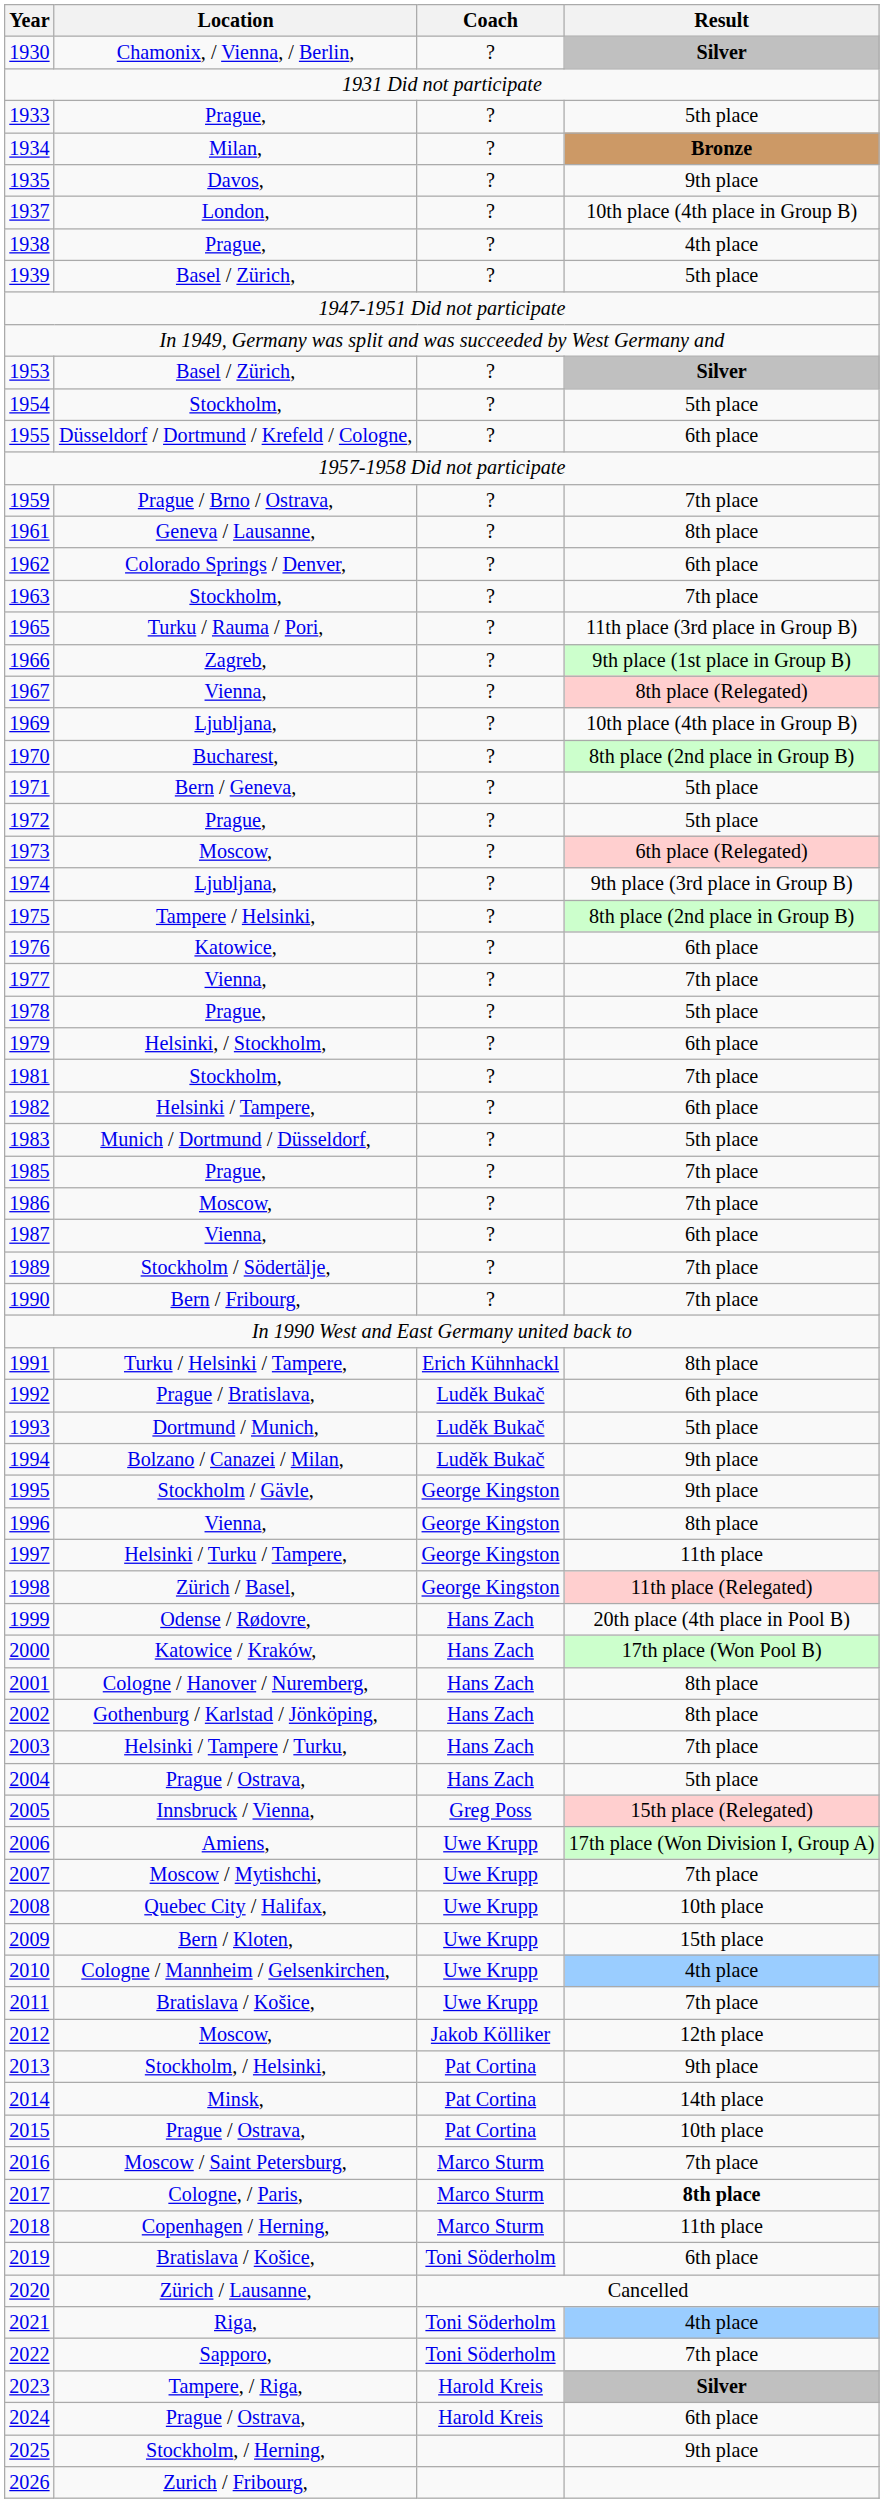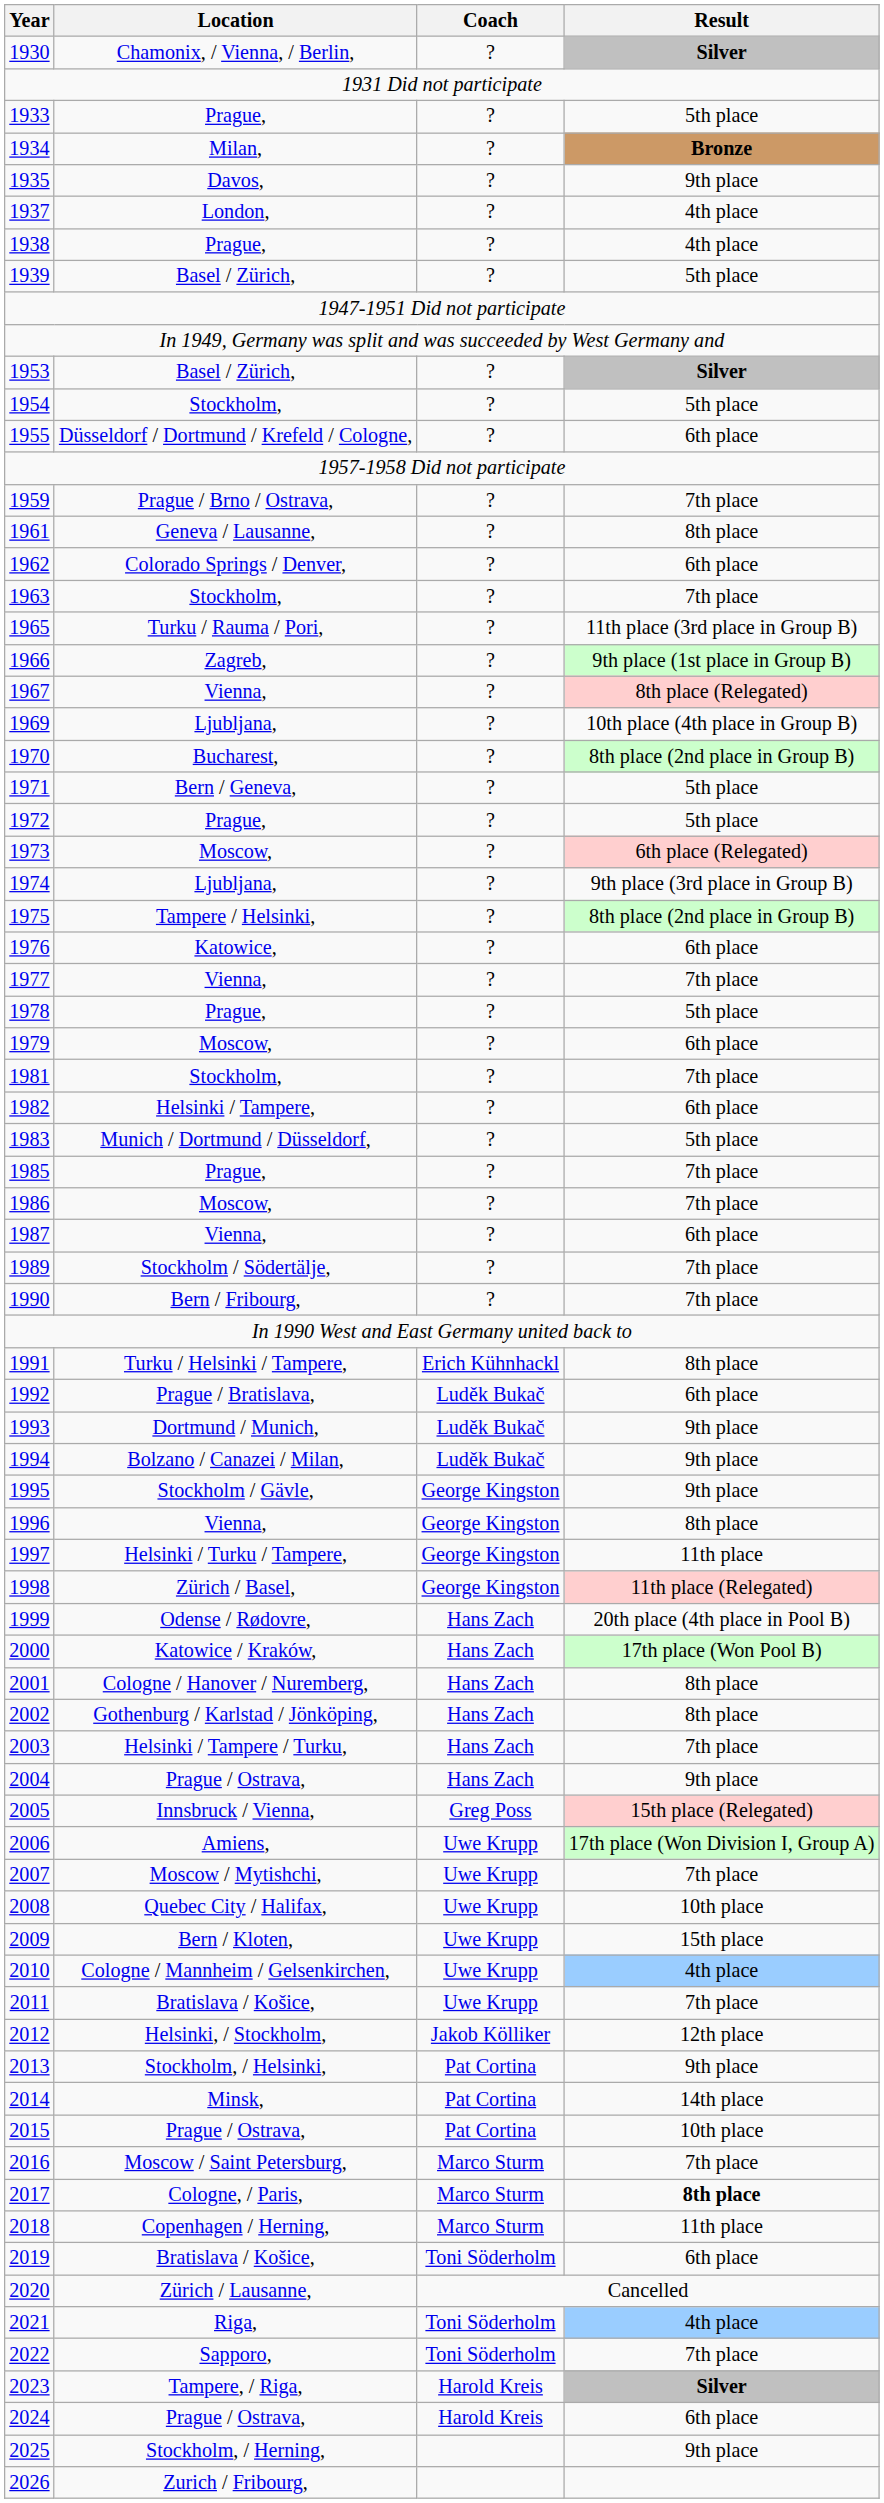 <table class="wikitable sortable" style="text-align:center;">
 <tr>
 <th>Year</th>
 <th>Location</th>
 <th>Coach</th>
 <th>Result</th>
 </tr>
 <tr>
 <td><a href='#'>1930</a></td>
 <td><a href='#'>Chamonix</a>,  / <a href='#'>Vienna</a>,  / <a href='#'>Berlin</a>, </td>
 <td>?</td>
 <td style="background:silver;"><strong>Silver</strong></td>
 </tr>
 <tr>
 <td colspan=4><em>1931 Did not participate</em></td>
 </tr>
 <tr>
 <td><a href='#'>1933</a></td>
 <td><a href='#'>Prague</a>, </td>
 <td>?</td>
 <td>5th place</td>
 </tr>
 <tr>
 <td><a href='#'>1934</a></td>
 <td><a href='#'>Milan</a>, </td>
 <td>?</td>
 <td style="background:#c96;"><strong>Bronze</strong></td>
 </tr>
 <tr>
 <td><a href='#'>1935</a></td>
 <td><a href='#'>Davos</a>, </td>
 <td>?</td>
 <td>9th place</td>
 </tr>
 <tr>
 <td><a href='#'>1937</a></td>
 <td><a href='#'>London</a>, </td>
 <td>?</td>
-<td>10th place (4th place in Group B)</td>
+<td>4th place</td>
 </tr>
 <tr>
 <td><a href='#'>1938</a></td>
 <td><a href='#'>Prague</a>, </td>
 <td>?</td>
 <td>4th place</td>
 </tr>
 <tr>
 <td><a href='#'>1939</a></td>
 <td><a href='#'>Basel</a> / <a href='#'>Zürich</a>, </td>
 <td>?</td>
 <td>5th place</td>
 </tr>
 <tr>
 <td colspan=4><em>1947-1951 Did not participate</em></td>
 </tr>
 <tr>
 <td colspan=4><em>In 1949, Germany was split and was succeeded by  West Germany and </em></td>
 </tr>
 <tr>
 <td><a href='#'>1953</a></td>
 <td><a href='#'>Basel</a> / <a href='#'>Zürich</a>, </td>
 <td>?</td>
 <td style="background:silver;"><strong>Silver</strong></td>
 </tr>
 <tr>
 <td><a href='#'>1954</a></td>
 <td><a href='#'>Stockholm</a>, </td>
 <td>?</td>
 <td>5th place</td>
 </tr>
 <tr>
 <td><a href='#'>1955</a></td>
 <td><a href='#'>Düsseldorf</a> / <a href='#'>Dortmund</a> / <a href='#'>Krefeld</a> / <a href='#'>Cologne</a>, </td>
 <td>?</td>
 <td>6th place</td>
 </tr>
 <tr>
 <td colspan=4><em>1957-1958 Did not participate</em></td>
 </tr>
 <tr>
 <td><a href='#'>1959</a></td>
 <td><a href='#'>Prague</a> / <a href='#'>Brno</a> / <a href='#'>Ostrava</a>, </td>
 <td>?</td>
 <td>7th place</td>
 </tr>
 <tr>
 <td><a href='#'>1961</a></td>
 <td><a href='#'>Geneva</a> / <a href='#'>Lausanne</a>, </td>
 <td>?</td>
 <td>8th place</td>
 </tr>
 <tr>
 <td><a href='#'>1962</a></td>
 <td><a href='#'>Colorado Springs</a> / <a href='#'>Denver</a>, </td>
 <td>?</td>
 <td>6th place</td>
 </tr>
 <tr>
 <td><a href='#'>1963</a></td>
 <td><a href='#'>Stockholm</a>, </td>
 <td>?</td>
 <td>7th place</td>
 </tr>
 <tr>
 <td><a href='#'>1965</a></td>
 <td><a href='#'>Turku</a> / <a href='#'>Rauma</a> / <a href='#'>Pori</a>, </td>
 <td>?</td>
 <td>11th place (3rd place in Group B)</td>
 </tr>
 <tr>
 <td><a href='#'>1966</a></td>
 <td><a href='#'>Zagreb</a>, </td>
 <td>?</td>
 <td style="background:#ccffcc;">9th place (1st place in Group B)</td>
 </tr>
 <tr>
 <td><a href='#'>1967</a></td>
 <td><a href='#'>Vienna</a>, </td>
 <td>?</td>
 <td style="background:#ffcfcf;">8th place (Relegated)</td>
 </tr>
 <tr>
 <td><a href='#'>1969</a></td>
 <td><a href='#'>Ljubljana</a>, </td>
 <td>?</td>
 <td>10th place (4th place in Group B)</td>
 </tr>
 <tr>
 <td><a href='#'>1970</a></td>
 <td><a href='#'>Bucharest</a>, </td>
 <td>?</td>
 <td style="background:#ccffcc;">8th place (2nd place in Group B)</td>
 </tr>
 <tr>
 <td><a href='#'>1971</a></td>
 <td><a href='#'>Bern</a> / <a href='#'>Geneva</a>, </td>
 <td>?</td>
 <td>5th place</td>
 </tr>
 <tr>
 <td><a href='#'>1972</a></td>
 <td><a href='#'>Prague</a>, </td>
 <td>?</td>
 <td>5th place</td>
 </tr>
 <tr>
 <td><a href='#'>1973</a></td>
 <td><a href='#'>Moscow</a>, </td>
 <td>?</td>
 <td style="background:#ffcfcf;">6th place (Relegated)</td>
 </tr>
 <tr>
 <td><a href='#'>1974</a></td>
 <td><a href='#'>Ljubljana</a>, </td>
 <td>?</td>
 <td>9th place (3rd place in Group B)</td>
 </tr>
 <tr>
 <td><a href='#'>1975</a></td>
 <td><a href='#'>Tampere</a> / <a href='#'>Helsinki</a>, </td>
 <td>?</td>
 <td style="background:#ccffcc;">8th place (2nd place in Group B)</td>
 </tr>
 <tr>
 <td><a href='#'>1976</a></td>
 <td><a href='#'>Katowice</a>, </td>
 <td>?</td>
 <td>6th place</td>
 </tr>
 <tr>
 <td><a href='#'>1977</a></td>
 <td><a href='#'>Vienna</a>, </td>
 <td>?</td>
 <td>7th place</td>
 </tr>
 <tr>
 <td><a href='#'>1978</a></td>
 <td><a href='#'>Prague</a>, </td>
 <td>?</td>
 <td>5th place</td>
 </tr>
 <tr>
 <td><a href='#'>1979</a></td>
-<td><a href='#'>Helsinki</a>,  / <a href='#'>Stockholm</a>, </td>
+<td><a href='#'>Moscow</a>, </td>
 <td>?</td>
 <td>6th place</td>
 </tr>
 <tr>
 <td><a href='#'>1981</a></td>
 <td><a href='#'>Stockholm</a>, </td>
 <td>?</td>
 <td>7th place</td>
 </tr>
 <tr>
 <td><a href='#'>1982</a></td>
 <td><a href='#'>Helsinki</a> / <a href='#'>Tampere</a>, </td>
 <td>?</td>
 <td>6th place</td>
 </tr>
 <tr>
 <td><a href='#'>1983</a></td>
 <td><a href='#'>Munich</a> / <a href='#'>Dortmund</a> / <a href='#'>Düsseldorf</a>, </td>
 <td>?</td>
 <td>5th place</td>
 </tr>
 <tr>
 <td><a href='#'>1985</a></td>
 <td><a href='#'>Prague</a>, </td>
 <td>?</td>
 <td>7th place</td>
 </tr>
 <tr>
 <td><a href='#'>1986</a></td>
 <td><a href='#'>Moscow</a>, </td>
 <td>?</td>
 <td>7th place</td>
 </tr>
 <tr>
 <td><a href='#'>1987</a></td>
 <td><a href='#'>Vienna</a>, </td>
 <td>?</td>
 <td>6th place</td>
 </tr>
 <tr>
 <td><a href='#'>1989</a></td>
 <td><a href='#'>Stockholm</a> / <a href='#'>Södertälje</a>, </td>
 <td>?</td>
 <td>7th place</td>
 </tr>
 <tr>
 <td><a href='#'>1990</a></td>
 <td><a href='#'>Bern</a> / <a href='#'>Fribourg</a>, </td>
 <td>?</td>
 <td>7th place</td>
 </tr>
 <tr>
 <td colspan=4><em>In 1990 West and East Germany united back to </em></td>
 </tr>
 <tr>
 <td><a href='#'>1991</a></td>
 <td><a href='#'>Turku</a> / <a href='#'>Helsinki</a> / <a href='#'>Tampere</a>, </td>
 <td><a href='#'>Erich Kühnhackl</a></td>
 <td>8th place</td>
 </tr>
 <tr>
 <td><a href='#'>1992</a></td>
 <td><a href='#'>Prague</a> / <a href='#'>Bratislava</a>, </td>
 <td> <a href='#'>Luděk Bukač</a></td>
 <td>6th place</td>
 </tr>
 <tr>
 <td><a href='#'>1993</a></td>
 <td><a href='#'>Dortmund</a> / <a href='#'>Munich</a>, </td>
 <td> <a href='#'>Luděk Bukač</a></td>
-<td>5th place</td>
+<td>9th place</td>
 </tr>
 <tr>
 <td><a href='#'>1994</a></td>
 <td><a href='#'>Bolzano</a> / <a href='#'>Canazei</a> / <a href='#'>Milan</a>, </td>
 <td> <a href='#'>Luděk Bukač</a></td>
 <td>9th place</td>
 </tr>
 <tr>
 <td><a href='#'>1995</a></td>
 <td><a href='#'>Stockholm</a> / <a href='#'>Gävle</a>, </td>
 <td> <a href='#'>George Kingston</a></td>
 <td>9th place</td>
 </tr>
 <tr>
 <td><a href='#'>1996</a></td>
 <td><a href='#'>Vienna</a>, </td>
 <td> <a href='#'>George Kingston</a></td>
 <td>8th place</td>
 </tr>
 <tr>
 <td><a href='#'>1997</a></td>
 <td><a href='#'>Helsinki</a> / <a href='#'>Turku</a> / <a href='#'>Tampere</a>, </td>
 <td> <a href='#'>George Kingston</a></td>
 <td>11th place</td>
 </tr>
 <tr>
 <td><a href='#'>1998</a></td>
 <td><a href='#'>Zürich</a> / <a href='#'>Basel</a>, </td>
 <td> <a href='#'>George Kingston</a></td>
 <td style="background:#ffcfcf;">11th place (Relegated)</td>
 </tr>
 <tr>
 <td><a href='#'>1999</a></td>
 <td><a href='#'>Odense</a> / <a href='#'>Rødovre</a>, </td>
 <td><a href='#'>Hans Zach</a></td>
 <td>20th place (4th place in Pool B)</td>
 </tr>
 <tr>
 <td><a href='#'>2000</a></td>
 <td><a href='#'>Katowice</a> / <a href='#'>Kraków</a>, </td>
 <td><a href='#'>Hans Zach</a></td>
 <td style="background:#ccffcc;">17th place (Won Pool B)</td>
 </tr>
 <tr>
 <td><a href='#'>2001</a></td>
 <td><a href='#'>Cologne</a> / <a href='#'>Hanover</a> / <a href='#'>Nuremberg</a>, </td>
 <td><a href='#'>Hans Zach</a></td>
 <td>8th place</td>
 </tr>
 <tr>
 <td><a href='#'>2002</a></td>
 <td><a href='#'>Gothenburg</a> / <a href='#'>Karlstad</a> / <a href='#'>Jönköping</a>, </td>
 <td><a href='#'>Hans Zach</a></td>
 <td>8th place</td>
 </tr>
 <tr>
 <td><a href='#'>2003</a></td>
 <td><a href='#'>Helsinki</a> / <a href='#'>Tampere</a> / <a href='#'>Turku</a>, </td>
 <td><a href='#'>Hans Zach</a></td>
 <td>7th place</td>
 </tr>
 <tr>
 <td><a href='#'>2004</a></td>
 <td><a href='#'>Prague</a> / <a href='#'>Ostrava</a>, </td>
 <td><a href='#'>Hans Zach</a></td>
-<td>5th place</td>
+<td>9th place</td>
 </tr>
 <tr>
 <td><a href='#'>2005</a></td>
 <td><a href='#'>Innsbruck</a> / <a href='#'>Vienna</a>, </td>
 <td> <a href='#'>Greg Poss</a></td>
 <td style="background:#ffcfcf;">15th place (Relegated)</td>
 </tr>
 <tr>
 <td><a href='#'>2006</a></td>
 <td><a href='#'>Amiens</a>, </td>
 <td><a href='#'>Uwe Krupp</a></td>
 <td style="background:#ccffcc;">17th place (Won Division I, Group A)</td>
 </tr>
 <tr>
 <td><a href='#'>2007</a></td>
 <td><a href='#'>Moscow</a> / <a href='#'>Mytishchi</a>, </td>
 <td><a href='#'>Uwe Krupp</a></td>
 <td>7th place</td>
 </tr>
 <tr>
 <td><a href='#'>2008</a></td>
 <td><a href='#'>Quebec City</a> / <a href='#'>Halifax</a>, </td>
 <td><a href='#'>Uwe Krupp</a></td>
 <td>10th place</td>
 </tr>
 <tr>
 <td><a href='#'>2009</a></td>
 <td><a href='#'>Bern</a> / <a href='#'>Kloten</a>, </td>
 <td><a href='#'>Uwe Krupp</a></td>
 <td>15th place</td>
 </tr>
 <tr>
 <td><a href='#'>2010</a></td>
 <td><a href='#'>Cologne</a> / <a href='#'>Mannheim</a> / <a href='#'>Gelsenkirchen</a>, </td>
 <td><a href='#'>Uwe Krupp</a></td>
 <td style="background:#9acdff;">4th place</td>
 </tr>
 <tr>
 <td><a href='#'>2011</a></td>
 <td><a href='#'>Bratislava</a> / <a href='#'>Košice</a>, </td>
 <td><a href='#'>Uwe Krupp</a></td>
 <td>7th place</td>
 </tr>
 <tr>
 <td><a href='#'>2012</a></td>
-<td><a href='#'>Moscow</a>, </td>
+<td><a href='#'>Helsinki</a>,  / <a href='#'>Stockholm</a>, </td>
 <td> <a href='#'>Jakob Kölliker</a></td>
 <td>12th place</td>
 </tr>
 <tr>
 <td><a href='#'>2013</a></td>
 <td><a href='#'>Stockholm</a>,  / <a href='#'>Helsinki</a>, </td>
 <td> <a href='#'>Pat Cortina</a></td>
 <td>9th place</td>
 </tr>
 <tr>
 <td><a href='#'>2014</a></td>
 <td><a href='#'>Minsk</a>, </td>
 <td> <a href='#'>Pat Cortina</a></td>
 <td>14th place</td>
 </tr>
 <tr>
 <td><a href='#'>2015</a></td>
 <td><a href='#'>Prague</a> / <a href='#'>Ostrava</a>, </td>
 <td> <a href='#'>Pat Cortina</a></td>
 <td>10th place</td>
 </tr>
 <tr>
 <td><a href='#'>2016</a></td>
 <td><a href='#'>Moscow</a> / <a href='#'>Saint Petersburg</a>, </td>
 <td><a href='#'>Marco Sturm</a></td>
 <td>7th place</td>
 </tr>
 <tr>
 <td><a href='#'>2017</a></td>
 <td><a href='#'>Cologne</a>,  / <a href='#'>Paris</a>, </td>
 <td><a href='#'>Marco Sturm</a></td>
 <td><strong>8th place</strong></td>
 </tr>
 <tr>
 <td><a href='#'>2018</a></td>
 <td><a href='#'>Copenhagen</a> / <a href='#'>Herning</a>, </td>
 <td><a href='#'>Marco Sturm</a></td>
 <td>11th place</td>
 </tr>
 <tr>
 <td><a href='#'>2019</a></td>
 <td><a href='#'>Bratislava</a> / <a href='#'>Košice</a>, </td>
 <td> <a href='#'>Toni Söderholm</a></td>
 <td>6th place</td>
 </tr>
 <tr>
 <td><a href='#'>2020</a></td>
 <td><a href='#'>Zürich</a> / <a href='#'>Lausanne</a>, </td>
 <td colspan=2 align=center>Cancelled</td>
 </tr>
 <tr>
 <td><a href='#'>2021</a></td>
 <td><a href='#'>Riga</a>, </td>
 <td> <a href='#'>Toni Söderholm</a></td>
 <td style="background:#9acdff;">4th place</td>
 </tr>
 <tr>
 <td><a href='#'>2022</a></td>
 <td><a href='#'>Sapporo</a>, </td>
 <td> <a href='#'>Toni Söderholm</a></td>
 <td>7th place</td>
 </tr>
 <tr>
 <td><a href='#'>2023</a></td>
 <td><a href='#'>Tampere</a>,  / <a href='#'>Riga</a>, </td>
 <td><a href='#'>Harold Kreis</a></td>
 <td style="background:silver;"><strong>Silver</strong></td>
 </tr>
 <tr>
 <td><a href='#'>2024</a></td>
 <td><a href='#'>Prague</a> / <a href='#'>Ostrava</a>, </td>
 <td><a href='#'>Harold Kreis</a></td>
 <td>6th place</td>
 </tr>
 <tr>
 <td><a href='#'>2025</a></td>
 <td><a href='#'>Stockholm</a>,  / <a href='#'>Herning</a>, </td>
 <td></td>
 <td>9th place</td>
 </tr>
 <tr>
 <td><a href='#'>2026</a></td>
 <td><a href='#'>Zurich</a> / <a href='#'>Fribourg</a>, </td>
 <td></td>
 <td></td>
 </tr>
 </table>
